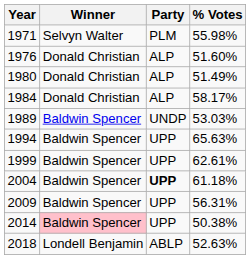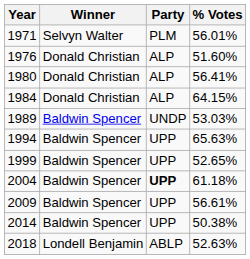 <table class="wikitable sortable">
 <tr>
 <th><strong>Year</strong></th>
 <th><strong>Winner</strong></th>
 <th><strong>Party</strong></th>
 <th><strong>% Votes</strong></th>
 </tr>
 <tr>
 <td>1971</td>
 <td>Selvyn Walter</td>
 <td>PLM</td>
-<td>55.98%</td>
+<td>56.01%</td>
 </tr>
 <tr>
 <td>1976</td>
 <td>Donald Christian</td>
 <td>ALP</td>
 <td>51.60%</td>
 </tr>
 <tr>
 <td>1980</td>
 <td>Donald Christian</td>
 <td>ALP</td>
-<td>51.49%</td>
+<td>56.41%</td>
 </tr>
 <tr>
 <td>1984</td>
 <td>Donald Christian</td>
 <td>ALP</td>
-<td>58.17%</td>
+<td>64.15%</td>
 </tr>
 <tr>
 <td>1989</td>
 <td><a href='#'>Baldwin Spencer</a></td>
 <td>UNDP</td>
 <td>53.03%</td>
 </tr>
 <tr>
 <td>1994</td>
 <td>Baldwin Spencer</td>
 <td>UPP</td>
 <td>65.63%</td>
 </tr>
 <tr>
 <td>1999</td>
 <td>Baldwin Spencer</td>
 <td>UPP</td>
-<td>62.61%</td>
+<td>52.65%</td>
 </tr>
 <tr>
 <td>2004</td>
 <td>Baldwin Spencer</td>
 <td><strong>UPP</strong></td>
 <td>61.18%</td>
 </tr>
 <tr>
 <td>2009</td>
 <td>Baldwin Spencer</td>
 <td>UPP</td>
-<td>56.31%</td>
+<td>56.61%</td>
 </tr>
 <tr>
 <td>2014</td>
-<td style="background: pink;">Baldwin Spencer</td>
+<td>Baldwin Spencer</td>
 <td>UPP</td>
 <td>50.38%</td>
 </tr>
 <tr>
 <td>2018</td>
 <td>Londell Benjamin</td>
 <td>ABLP</td>
 <td>52.63%</td>
 </tr>
 </table>
